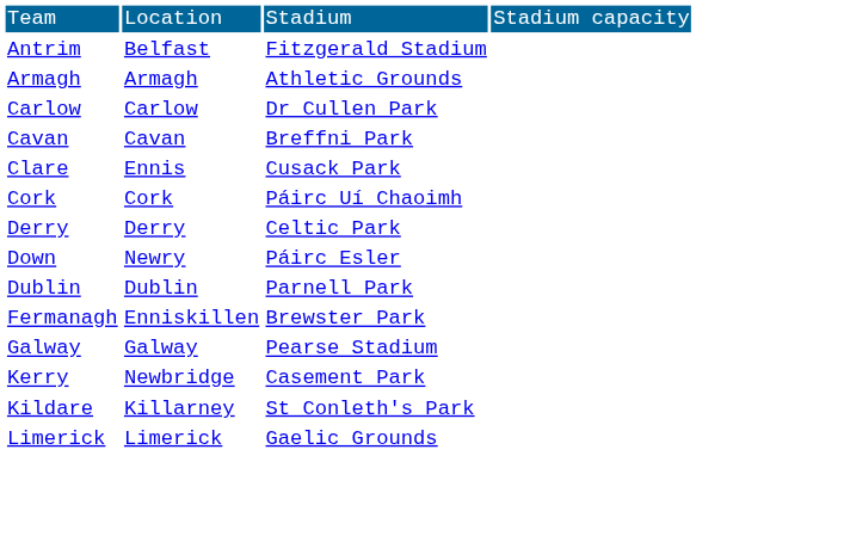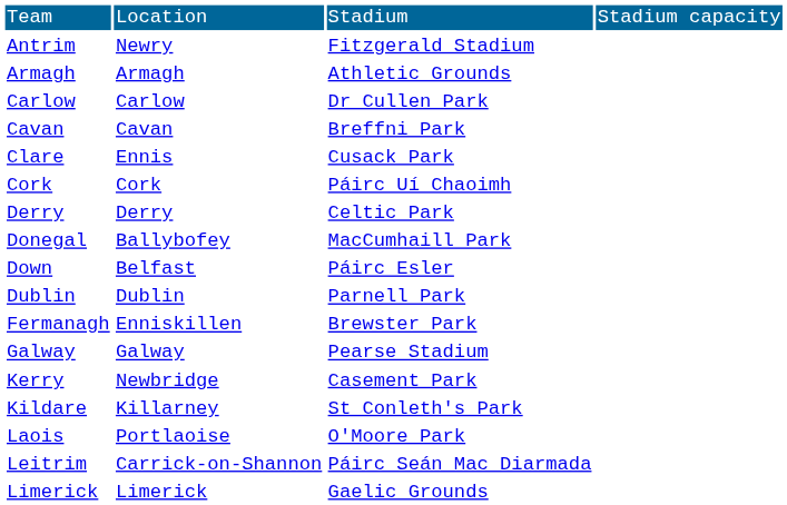 <table cellpadding="1" 1px #aaa 90%;">
 <tr style="background:#069; color:white;">
 <td>Team</td>
 <td>Location</td>
 <td>Stadium</td>
 <td>Stadium capacity</td>
 </tr>
 <tr>
 <td><a href='#'>Antrim</a></td>
-<td><a href='#'>Belfast</a></td>
+<td><a href='#'>Newry</a></td>
 <td><a href='#'>Fitzgerald Stadium</a></td>
 <td></td>
 </tr>
 <tr>
 <td><a href='#'>Armagh</a></td>
 <td><a href='#'>Armagh</a></td>
 <td><a href='#'>Athletic Grounds</a></td>
 <td></td>
 </tr>
 <tr>
 <td><a href='#'>Carlow</a></td>
 <td><a href='#'>Carlow</a></td>
 <td><a href='#'>Dr Cullen Park</a></td>
 <td></td>
 </tr>
 <tr>
 <td><a href='#'>Cavan</a></td>
 <td><a href='#'>Cavan</a></td>
 <td><a href='#'>Breffni Park</a></td>
 <td></td>
 </tr>
 <tr>
 <td><a href='#'>Clare</a></td>
 <td><a href='#'>Ennis</a></td>
 <td><a href='#'>Cusack Park</a></td>
 <td></td>
 </tr>
 <tr>
 <td><a href='#'>Cork</a></td>
 <td><a href='#'>Cork</a></td>
 <td><a href='#'>Páirc Uí Chaoimh</a></td>
 <td></td>
 </tr>
 <tr>
 <td><a href='#'>Derry</a></td>
 <td><a href='#'>Derry</a></td>
 <td><a href='#'>Celtic Park</a></td>
 <td></td>
 </tr>
 <tr>
+<td><a href='#'>Donegal</a></td>
+<td><a href='#'>Ballybofey</a></td>
+<td><a href='#'>MacCumhaill Park</a></td>
+<td></td>
+</tr>
+<tr>
 <td><a href='#'>Down</a></td>
-<td><a href='#'>Newry</a></td>
+<td><a href='#'>Belfast</a></td>
 <td><a href='#'>Páirc Esler</a></td>
 <td></td>
 </tr>
 <tr>
 <td><a href='#'>Dublin</a></td>
 <td><a href='#'>Dublin</a></td>
 <td><a href='#'>Parnell Park</a></td>
 <td></td>
 </tr>
 <tr>
 <td><a href='#'>Fermanagh</a></td>
 <td><a href='#'>Enniskillen</a></td>
 <td><a href='#'>Brewster Park</a></td>
 <td></td>
 </tr>
 <tr>
 <td><a href='#'>Galway</a></td>
 <td><a href='#'>Galway</a></td>
 <td><a href='#'>Pearse Stadium</a></td>
 <td></td>
 </tr>
 <tr>
 <td><a href='#'>Kerry</a></td>
 <td><a href='#'>Newbridge</a></td>
 <td><a href='#'>Casement Park</a></td>
 <td></td>
 </tr>
 <tr>
 <td><a href='#'>Kildare</a></td>
 <td><a href='#'>Killarney</a></td>
 <td><a href='#'>St Conleth's Park</a></td>
 <td></td>
 </tr>
 <tr>
+<td><a href='#'>Laois</a></td>
+<td><a href='#'>Portlaoise</a></td>
+<td><a href='#'>O'Moore Park</a></td>
+<td></td>
+</tr>
+<tr>
+<td><a href='#'>Leitrim</a></td>
+<td><a href='#'>Carrick-on-Shannon</a></td>
+<td><a href='#'>Páirc Seán Mac Diarmada</a></td>
+<td></td>
+</tr>
+<tr>
 <td><a href='#'>Limerick</a></td>
 <td><a href='#'>Limerick</a></td>
 <td><a href='#'>Gaelic Grounds</a></td>
 <td></td>
 </tr>
 </table>
